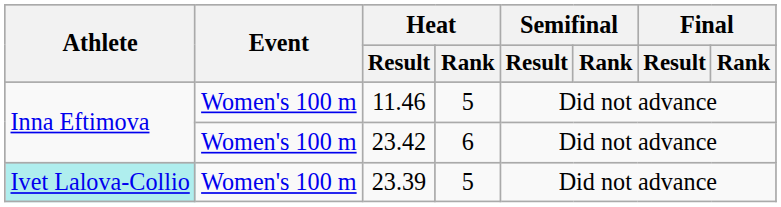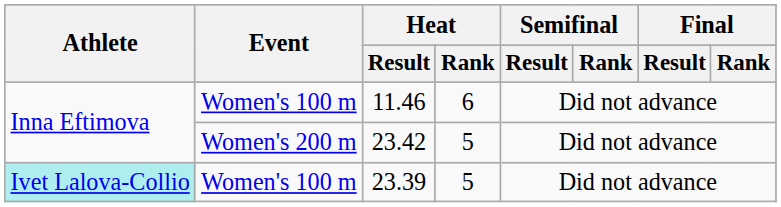 <table class="wikitable" style="font-size:90%">
 <tr>
 <th rowspan="2">Athlete</th>
 <th rowspan="2">Event</th>
 <th colspan="2">Heat</th>
 <th colspan="2">Semifinal</th>
 <th colspan="2">Final</th>
 </tr>
 <tr style="font-size:95%">
 <th>Result</th>
 <th>Rank</th>
 <th>Result</th>
 <th>Rank</th>
 <th>Result</th>
 <th>Rank</th>
 </tr>
 <tr align=center>
 <td align=left rowspan=2><a href='#'>Inna Eftimova</a></td>
 <td align=left><a href='#'>Women's 100 m</a></td>
 <td>11.46</td>
-<td>5</td>
+<td>6</td>
 <td colspan=4>Did not advance</td>
 </tr>
 <tr align=center>
-<td align=left><a href='#'>Women's 100 m</a></td>
+<td align=left><a href='#'>Women's 200 m</a></td>
 <td>23.42</td>
-<td>6</td>
+<td>5</td>
 <td colspan=4>Did not advance</td>
 </tr>
 <tr align=center>
 <td align=left style="background: paleturquoise;"><a href='#'>Ivet Lalova-Collio</a></td>
 <td align=left><a href='#'>Women's 100 m</a></td>
 <td>23.39</td>
 <td>5</td>
 <td colspan=4>Did not advance</td>
 </tr>
 </table>
